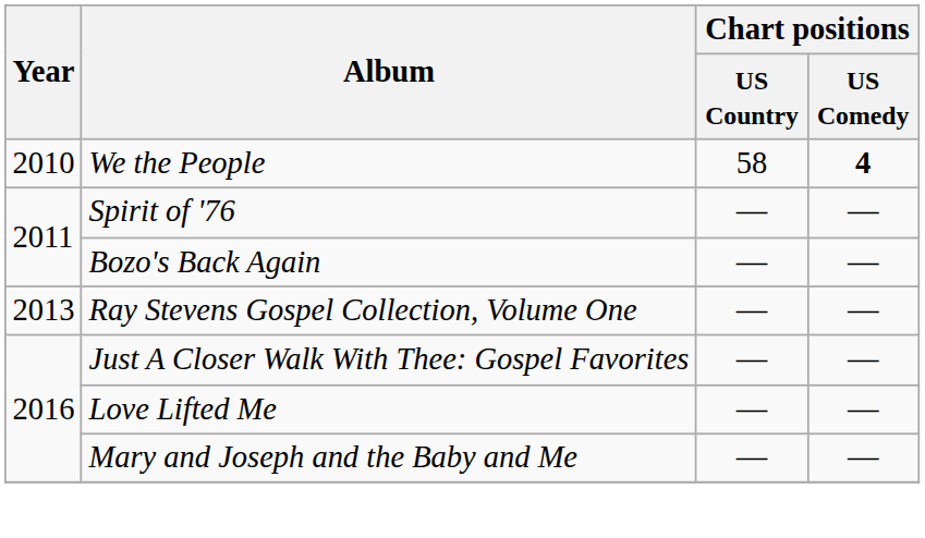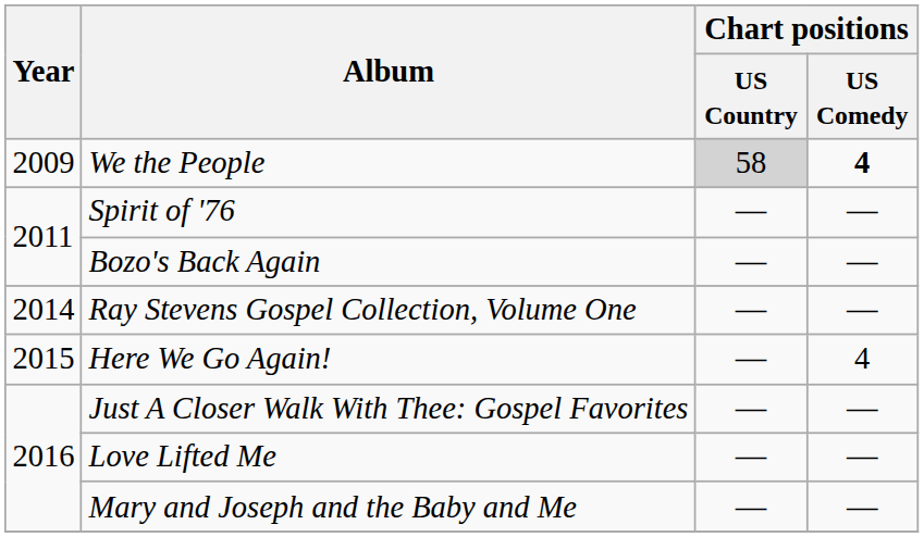 <table class="wikitable">
 <tr>
 <th rowspan="2">Year</th>
 <th rowspan="2">Album</th>
 <th colspan="2">Chart positions</th>
 </tr>
 <tr>
 <th width="50"><small>US Country</small></th>
 <th width="50"><small>US Comedy</small></th>
 </tr>
 <tr>
-<td rowspan="1">2010</td>
+<td rowspan="1">2009</td>
 <td><em>We the People</em></td>
-<td align="center">58</td>
+<td align="center" style="background: lightgrey;">58</td>
 <td align="center"><strong>4</strong></td>
 </tr>
 <tr>
 <td rowspan="2">2011</td>
 <td><em>Spirit of '76</em></td>
 <td align="center">—</td>
 <td align="center">—</td>
 </tr>
 <tr>
 <td><em>Bozo's Back Again</em></td>
 <td align="center">—</td>
 <td align="center">—</td>
 </tr>
 <tr>
-<td rowspan="1">2013</td>
+<td rowspan="1">2014</td>
 <td><em>Ray Stevens Gospel Collection, Volume One</em></td>
 <td align="center">—</td>
 <td align="center">—</td>
+</tr>
+<tr>
+<td rowspan="1">2015</td>
+<td><em>Here We Go Again!</em></td>
+<td align="center">—</td>
+<td align="center">4</td>
 </tr>
 <tr>
 <td rowspan="3">2016</td>
 <td><em>Just A Closer Walk With Thee: Gospel Favorites</em></td>
 <td align="center">—</td>
 <td align="center">—</td>
 </tr>
 <tr>
 <td><em>Love Lifted Me</em></td>
 <td align="center">—</td>
 <td align="center">—</td>
 </tr>
 <tr>
 <td><em>Mary and Joseph and the Baby and Me</em></td>
 <td align="center">—</td>
 <td align="center">—</td>
 </tr>
 <tr>
 </tr>
 </table>
